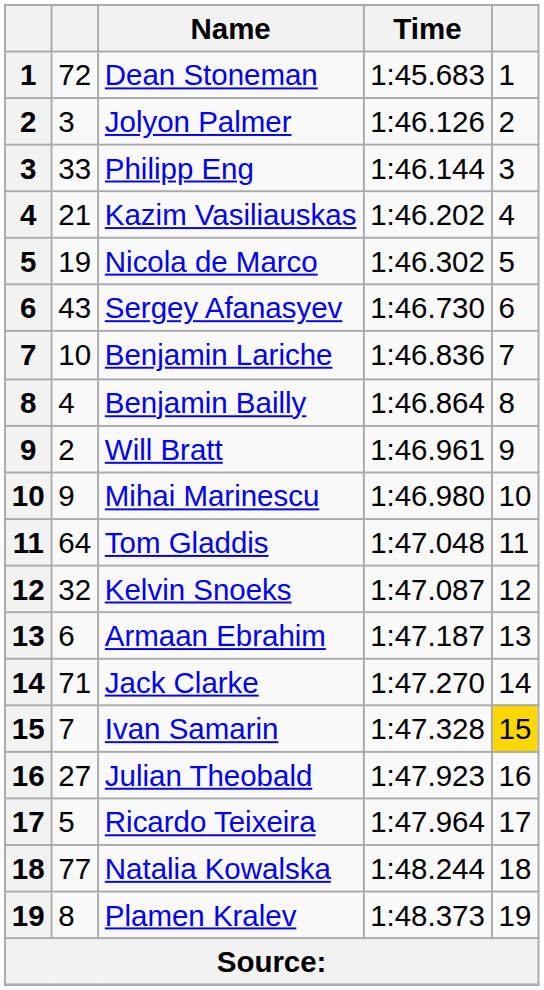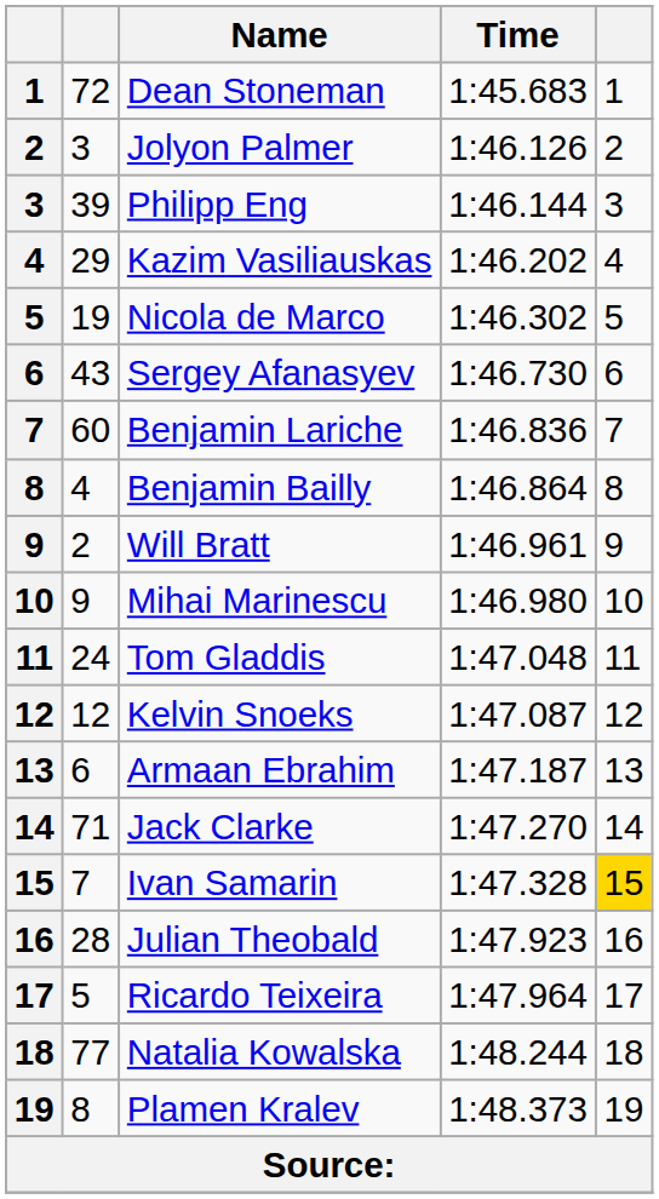 <table class="wikitable" style="font-size: 95%">
 <tr>
 <th scope="col"></th>
 <th scope="col"></th>
 <th scope="col">Name</th>
 <th scope="col">Time</th>
 <th scope="col"></th>
 </tr>
 <tr>
 <th scope="row">1</th>
 <td>72</td>
 <td><a href='#'>Dean Stoneman</a></td>
 <td>1:45.683</td>
 <td>1</td>
 </tr>
 <tr>
 <th scope="row">2</th>
 <td>3</td>
 <td><a href='#'>Jolyon Palmer</a></td>
 <td>1:46.126</td>
 <td>2</td>
 </tr>
 <tr>
 <th scope="row">3</th>
-<td>33</td>
+<td>39</td>
 <td><a href='#'>Philipp Eng</a></td>
 <td>1:46.144</td>
 <td>3</td>
 </tr>
 <tr>
 <th scope="row">4</th>
-<td>21</td>
+<td>29</td>
 <td><a href='#'>Kazim Vasiliauskas</a></td>
 <td>1:46.202</td>
 <td>4</td>
 </tr>
 <tr>
 <th scope="row">5</th>
 <td>19</td>
 <td><a href='#'>Nicola de Marco</a></td>
 <td>1:46.302</td>
 <td>5</td>
 </tr>
 <tr>
 <th scope="row">6</th>
 <td>43</td>
 <td><a href='#'>Sergey Afanasyev</a></td>
 <td>1:46.730</td>
 <td>6</td>
 </tr>
 <tr>
 <th scope="row">7</th>
-<td>10</td>
+<td>60</td>
 <td><a href='#'>Benjamin Lariche</a></td>
 <td>1:46.836</td>
 <td>7</td>
 </tr>
 <tr>
 <th scope="row">8</th>
 <td>4</td>
 <td><a href='#'>Benjamin Bailly</a></td>
 <td>1:46.864</td>
 <td>8</td>
 </tr>
 <tr>
 <th scope="row">9</th>
 <td>2</td>
 <td><a href='#'>Will Bratt</a></td>
 <td>1:46.961</td>
 <td>9</td>
 </tr>
 <tr>
 <th scope="row">10</th>
 <td>9</td>
 <td><a href='#'>Mihai Marinescu</a></td>
 <td>1:46.980</td>
 <td>10</td>
 </tr>
 <tr>
 <th scope="row">11</th>
-<td>64</td>
+<td>24</td>
 <td><a href='#'>Tom Gladdis</a></td>
 <td>1:47.048</td>
 <td>11</td>
 </tr>
 <tr>
 <th scope="row">12</th>
-<td>32</td>
+<td>12</td>
 <td><a href='#'>Kelvin Snoeks</a></td>
 <td>1:47.087</td>
 <td>12</td>
 </tr>
 <tr>
 <th scope="row">13</th>
 <td>6</td>
 <td><a href='#'>Armaan Ebrahim</a></td>
 <td>1:47.187</td>
 <td>13</td>
 </tr>
 <tr>
 <th scope="row">14</th>
 <td>71</td>
 <td><a href='#'>Jack Clarke</a></td>
 <td>1:47.270</td>
 <td>14</td>
 </tr>
 <tr>
 <th scope="row">15</th>
 <td>7</td>
 <td><a href='#'>Ivan Samarin</a></td>
 <td>1:47.328</td>
 <td style="background: gold;">15</td>
 </tr>
 <tr>
 <th scope="row">16</th>
-<td>27</td>
+<td>28</td>
 <td><a href='#'>Julian Theobald</a></td>
 <td>1:47.923</td>
 <td>16</td>
 </tr>
 <tr>
 <th scope="row">17</th>
 <td>5</td>
 <td><a href='#'>Ricardo Teixeira</a></td>
 <td>1:47.964</td>
 <td>17</td>
 </tr>
 <tr>
 <th scope="row">18</th>
 <td>77</td>
 <td><a href='#'>Natalia Kowalska</a></td>
 <td>1:48.244</td>
 <td>18</td>
 </tr>
 <tr>
 <th scope="row">19</th>
 <td>8</td>
 <td><a href='#'>Plamen Kralev</a></td>
 <td>1:48.373</td>
 <td>19</td>
 </tr>
 <tr>
 <th colspan="5">Source:</th>
 </tr>
 <tr>
 </tr>
 </table>
